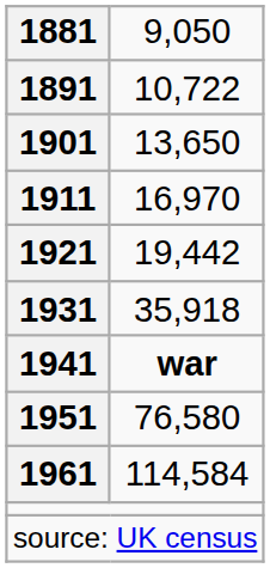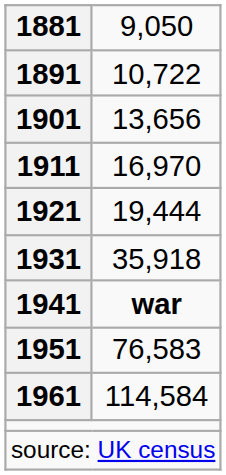 <table class="wikitable" align="right" style=font-size:85%;margin-left:10px;>
 <tr>
 <th align="center">1881</th>
 <td align="center">9,050</td>
 </tr>
 <tr>
 <th align="center">1891</th>
 <td align="center">10,722</td>
 </tr>
 <tr>
 <th align="center">1901</th>
-<td align="center">13,650</td>
+<td align="center">13,656</td>
 </tr>
 <tr>
 <th align="center">1911</th>
 <td align="center">16,970</td>
 </tr>
 <tr>
 <th align="center">1921</th>
-<td align="center">19,442</td>
+<td align="center">19,444</td>
 </tr>
 <tr>
 <th align="center">1931</th>
 <td align="center">35,918</td>
 </tr>
 <tr>
 <th align="center">1941</th>
 <td align="center"><strong>war</strong></td>
 </tr>
 <tr>
 <th align="center">1951</th>
-<td align="center">76,580</td>
+<td align="center">76,583</td>
 </tr>
 <tr>
 <th align="center">1961</th>
 <td align="center">114,584</td>
 </tr>
 <tr>
 <td style="font-size:smaller" colspan=2></td>
 </tr>
 <tr>
 <td style="font-size:smaller" colspan=2 align=center>source: <a href='#'>UK census</a></td>
 </tr>
 </table>
